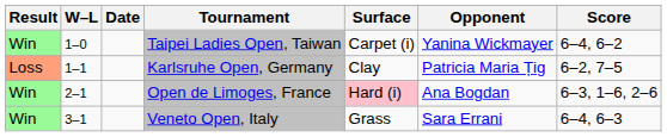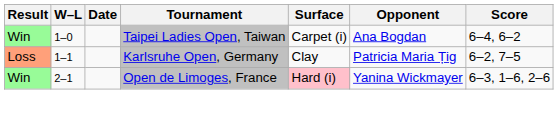 <table class="sortable wikitable">
 <tr>
 <th>Result</th>
 <th class="unsortable">W–L</th>
 <th>Date</th>
 <th>Tournament</th>
 <th>Surface</th>
 <th>Opponent</th>
 <th class="unsortable">Score</th>
 </tr>
 <tr>
 <td bgcolor=98FB98>Win</td>
 <td><small>1–0</small></td>
 <td><a href='#'></a></td>
 <td bgcolor=silver><a href='#'>Taipei Ladies Open</a>, Taiwan</td>
 <td>Carpet (i)</td>
-<td> <a href='#'>Yanina Wickmayer</a></td>
+<td> <a href='#'>Ana Bogdan</a></td>
 <td>6–4, 6–2</td>
 </tr>
 <tr>
 <td bgcolor=FFA07A>Loss</td>
 <td><small>1–1</small></td>
 <td><a href='#'></a></td>
 <td bgcolor=silver><a href='#'>Karlsruhe Open</a>, Germany</td>
 <td>Clay</td>
 <td> <a href='#'>Patricia Maria Țig</a></td>
 <td>6–2, 7–5</td>
 </tr>
 <tr>
 <td bgcolor=98FB98>Win</td>
 <td><small>2–1</small></td>
 <td><a href='#'></a></td>
 <td bgcolor=silver><a href='#'>Open de Limoges</a>, France</td>
 <td style="background: pink;">Hard (i)</td>
-<td> <a href='#'>Ana Bogdan</a></td>
+<td> <a href='#'>Yanina Wickmayer</a></td>
 <td>6–3, 1–6, 2–6</td>
 </tr>
-<tr>
-<td bgcolor=98FB98>Win</td>
-<td><small>3–1</small></td>
-<td><a href='#'></a></td>
-<td bgcolor=silver><a href='#'>Veneto Open</a>, Italy</td>
-<td>Grass</td>
-<td> <a href='#'>Sara Errani</a></td>
-<td>6–4, 6–3</td>
-</tr>
 </table>
